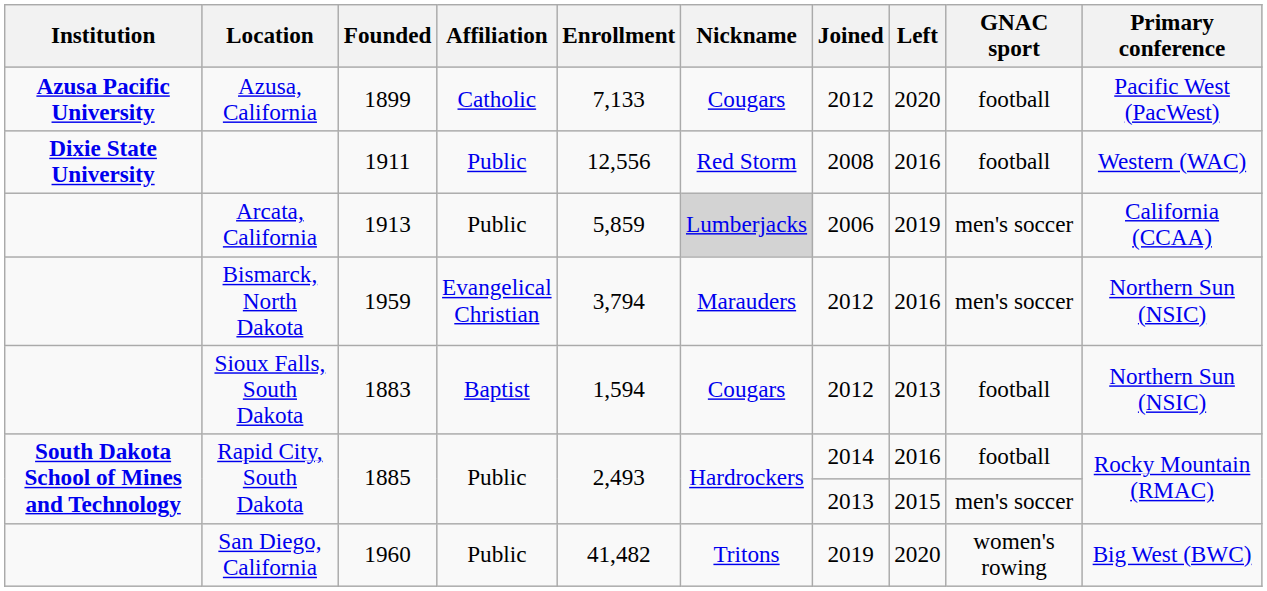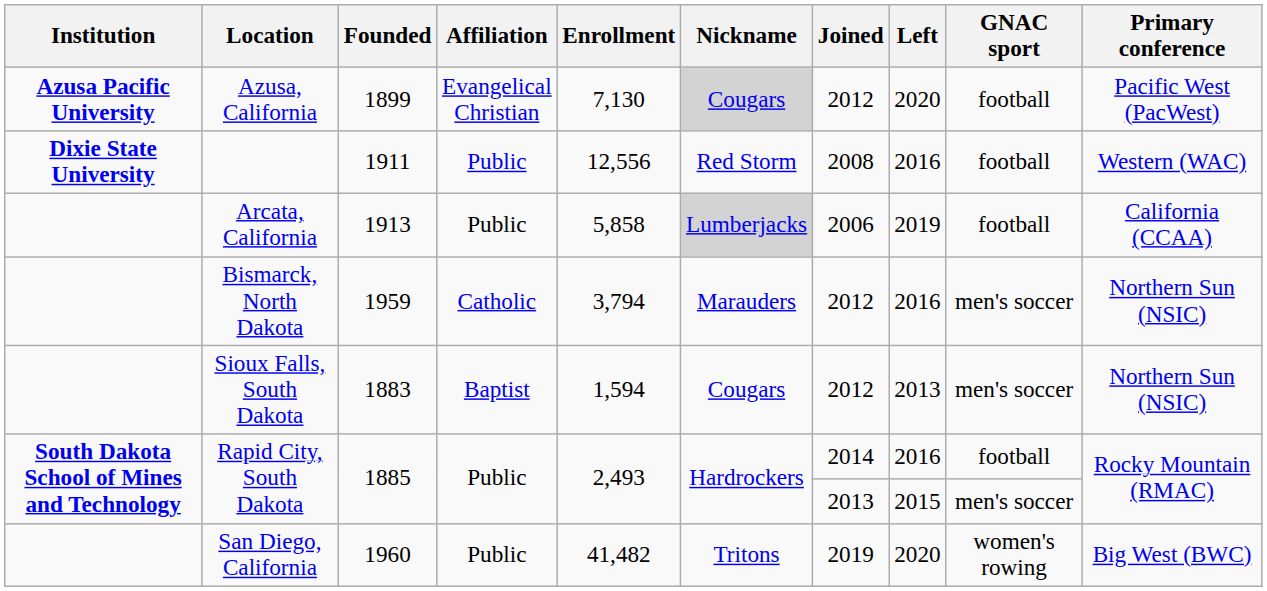 <table class="wikitable sortable" style="text-align:center">
 <tr>
 <th>Institution</th>
 <th>Location</th>
 <th>Founded</th>
 <th>Affiliation</th>
 <th>Enrollment</th>
 <th>Nickname</th>
 <th>Joined</th>
 <th>Left</th>
 <th>GNAC<br>sport</th>
 <th>Primary<br>conference</th>
 </tr>
 <tr>
 <td><strong><a href='#'>Azusa Pacific University</a></strong></td>
 <td><a href='#'>Azusa, California</a></td>
 <td>1899</td>
-<td><a href='#'>Catholic</a></td>
-<td>7,133</td>
-<td><a href='#'>Cougars</a></td>
+<td><a href='#'>Evangelical<br>Christian</a></td>
+<td>7,130</td>
+<td style="background: lightgrey;"><a href='#'>Cougars</a></td>
 <td>2012</td>
 <td>2020</td>
 <td>football</td>
 <td><a href='#'>Pacific West (PacWest)</a></td>
 </tr>
 <tr>
 <td><strong><a href='#'>Dixie State University</a></strong></td>
 <td></td>
 <td>1911</td>
 <td><a href='#'>Public</a></td>
 <td>12,556</td>
 <td><a href='#'>Red Storm</a></td>
 <td>2008</td>
 <td>2016</td>
 <td>football</td>
 <td nowrap><a href='#'>Western (WAC)</a></td>
 </tr>
 <tr>
 <td></td>
 <td><a href='#'>Arcata, California</a></td>
 <td>1913</td>
 <td>Public</td>
-<td>5,859</td>
+<td>5,858</td>
 <td style="background: lightgrey;"><a href='#'>Lumberjacks</a></td>
 <td>2006</td>
 <td>2019</td>
-<td nowrap>men's soccer</td>
+<td>football</td>
 <td><a href='#'>California (CCAA)</a></td>
 </tr>
 <tr>
 <td></td>
 <td><a href='#'>Bismarck, North Dakota</a></td>
 <td>1959</td>
-<td><a href='#'>Evangelical<br>Christian</a></td>
+<td><a href='#'>Catholic</a></td>
 <td>3,794</td>
 <td><a href='#'>Marauders</a></td>
 <td>2012</td>
 <td>2016</td>
 <td>men's soccer</td>
 <td><a href='#'>Northern Sun (NSIC)</a></td>
 </tr>
 <tr>
 <td></td>
 <td><a href='#'>Sioux Falls, South Dakota</a></td>
 <td>1883</td>
 <td><a href='#'>Baptist</a></td>
 <td>1,594</td>
 <td><a href='#'>Cougars</a></td>
 <td>2012</td>
 <td>2013</td>
-<td>football</td>
+<td nowrap>men's soccer</td>
 <td><a href='#'>Northern Sun (NSIC)</a></td>
 </tr>
 <tr>
 <td rowspan="2"><strong><a href='#'>South Dakota School of Mines and Technology</a></strong></td>
 <td rowspan="2"><a href='#'>Rapid City, South Dakota</a></td>
 <td rowspan="2">1885</td>
 <td rowspan="2">Public</td>
 <td rowspan="2">2,493</td>
 <td rowspan="2"><a href='#'>Hardrockers</a></td>
 <td>2014</td>
 <td>2016</td>
 <td>football</td>
 <td rowspan="2"><a href='#'>Rocky Mountain (RMAC)</a></td>
 </tr>
 <tr>
 <td>2013</td>
 <td>2015</td>
 <td>men's soccer</td>
 </tr>
 <tr>
 <td></td>
 <td><a href='#'>San Diego, California</a></td>
 <td>1960</td>
 <td>Public</td>
 <td>41,482</td>
 <td><a href='#'>Tritons</a></td>
 <td>2019</td>
 <td>2020</td>
 <td>women's rowing</td>
 <td><a href='#'>Big West (BWC)</a></td>
 </tr>
 </table>
